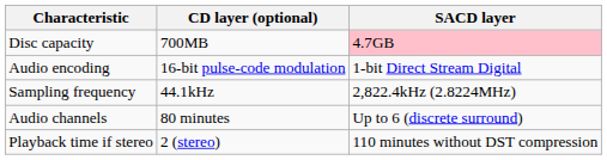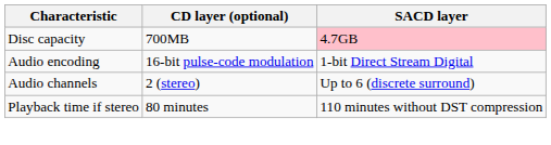 <table class="wikitable" style="float: right">
 <tr>
 <th>Characteristic</th>
 <th>CD layer (optional)</th>
 <th>SACD layer</th>
 </tr>
 <tr>
 <td>Disc capacity</td>
 <td>700MB</td>
 <td style="background: pink;">4.7GB</td>
 </tr>
 <tr>
 <td>Audio encoding</td>
 <td>16-bit <a href='#'>pulse-code modulation</a></td>
 <td>1-bit <a href='#'>Direct Stream Digital</a></td>
 </tr>
 <tr>
-<td>Sampling frequency</td>
-<td>44.1kHz</td>
-<td>2,822.4kHz (2.8224MHz)</td>
-</tr>
-<tr>
 <td>Audio channels</td>
-<td>80 minutes</td>
+<td>2 (<a href='#'>stereo</a>)</td>
 <td>Up to 6 (<a href='#'>discrete surround</a>)</td>
 </tr>
 <tr>
 <td>Playback time if stereo</td>
-<td>2 (<a href='#'>stereo</a>)</td>
+<td>80 minutes</td>
 <td>110 minutes without DST compression</td>
 </tr>
 </table>
